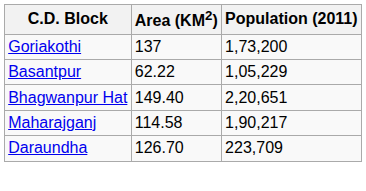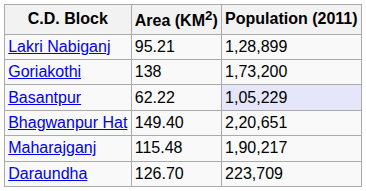 <table class="wikitable sortable">
 <tr>
 <th>C.D. Block</th>
 <th>Area (KM<sup>2</sup>)</th>
 <th>Population (2011)</th>
 </tr>
 <tr>
+<td><a href='#'>Lakri Nabiganj</a></td>
+<td>95.21</td>
+<td>1,28,899</td>
+</tr>
+<tr>
 <td><a href='#'>Goriakothi</a></td>
-<td>137</td>
+<td>138</td>
 <td>1,73,200</td>
 </tr>
 <tr>
 <td><a href='#'>Basantpur</a></td>
 <td>62.22</td>
-<td>1,05,229</td>
+<td style="background: lavender;">1,05,229</td>
 </tr>
 <tr>
 <td><a href='#'>Bhagwanpur Hat</a></td>
 <td>149.40</td>
 <td>2,20,651</td>
 </tr>
 <tr>
 <td><a href='#'>Maharajganj</a></td>
-<td>114.58</td>
+<td>115.48</td>
 <td>1,90,217</td>
 </tr>
 <tr>
 <td><a href='#'>Daraundha</a></td>
 <td>126.70</td>
 <td>223,709</td>
 </tr>
 </table>
